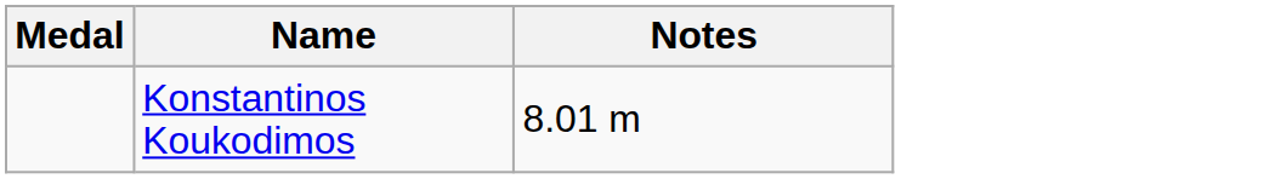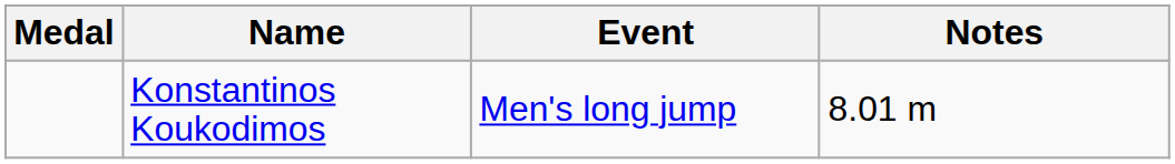 <table class="wikitable sortable" style="font-size:100%">
 <tr>
 <th>Medal</th>
 <th width=150>Name</th>
+<th width=150>Event</th>
 <th width=150>Notes</th>
 </tr>
 <tr>
 <td></td>
 <td><a href='#'>Konstantinos Koukodimos</a></td>
+<td><a href='#'>Men's long jump</a></td>
 <td>8.01 m</td>
 </tr>
 </table>
